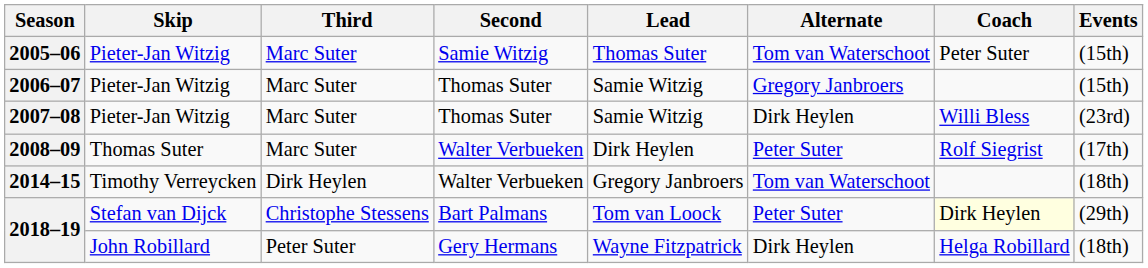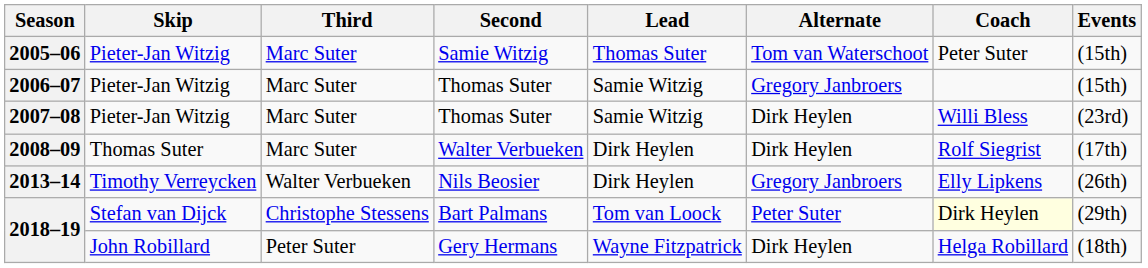 <table class="wikitable">
 <tr>
 <th scope="col">Season</th>
 <th scope="col">Skip</th>
 <th scope="col">Third</th>
 <th scope="col">Second</th>
 <th scope="col">Lead</th>
 <th scope="col">Alternate</th>
 <th scope="col">Coach</th>
 <th scope="col">Events</th>
 </tr>
 <tr>
 <th scope="row">2005–06</th>
 <td><a href='#'>Pieter-Jan Witzig</a></td>
 <td><a href='#'>Marc Suter</a></td>
 <td><a href='#'>Samie Witzig</a></td>
 <td><a href='#'>Thomas Suter</a></td>
 <td><a href='#'>Tom van Waterschoot</a></td>
 <td>Peter Suter</td>
 <td> (15th)</td>
 </tr>
 <tr>
 <th scope="row">2006–07</th>
 <td>Pieter-Jan Witzig</td>
 <td>Marc Suter</td>
 <td>Thomas Suter</td>
 <td>Samie Witzig</td>
 <td><a href='#'>Gregory Janbroers</a></td>
 <td></td>
 <td> (15th)</td>
 </tr>
 <tr>
 <th scope="row">2007–08</th>
 <td>Pieter-Jan Witzig</td>
 <td>Marc Suter</td>
 <td>Thomas Suter</td>
 <td>Samie Witzig</td>
 <td>Dirk Heylen</td>
 <td><a href='#'>Willi Bless</a></td>
 <td> (23rd)</td>
 </tr>
 <tr>
 <th scope="row">2008–09</th>
 <td>Thomas Suter</td>
 <td>Marc Suter</td>
 <td><a href='#'>Walter Verbueken</a></td>
 <td>Dirk Heylen</td>
-<td><a href='#'>Peter Suter</a></td>
+<td>Dirk Heylen</td>
 <td><a href='#'>Rolf Siegrist</a></td>
 <td> (17th)</td>
 </tr>
 <tr>
-<th scope="row">2014–15</th>
-<td>Timothy Verreycken</td>
+<th scope="row">2013–14</th>
+<td><a href='#'>Timothy Verreycken</a></td>
+<td>Walter Verbueken</td>
+<td><a href='#'>Nils Beosier</a></td>
 <td>Dirk Heylen</td>
-<td>Walter Verbueken</td>
-<td>Gregory Janbroers</td>
-<td><a href='#'>Tom van Waterschoot</a></td>
-<td></td>
-<td> (18th)</td>
+<td><a href='#'>Gregory Janbroers</a></td>
+<td><a href='#'>Elly Lipkens</a></td>
+<td> (26th)</td>
 </tr>
 <tr>
 <th scope="row" rowspan="2">2018–19</th>
 <td><a href='#'>Stefan van Dijck</a></td>
 <td><a href='#'>Christophe Stessens</a></td>
 <td><a href='#'>Bart Palmans</a></td>
 <td><a href='#'>Tom van Loock</a></td>
 <td><a href='#'>Peter Suter</a></td>
 <td style="background: lightyellow;">Dirk Heylen</td>
 <td> (29th)</td>
 </tr>
 <tr>
 <td><a href='#'>John Robillard</a></td>
 <td>Peter Suter</td>
 <td><a href='#'>Gery Hermans</a></td>
 <td><a href='#'>Wayne Fitzpatrick</a></td>
 <td>Dirk Heylen</td>
 <td><a href='#'>Helga Robillard</a></td>
 <td> (18th)</td>
 </tr>
 </table>
